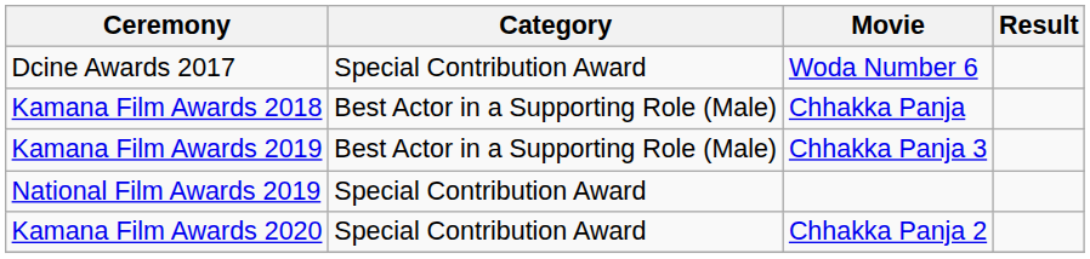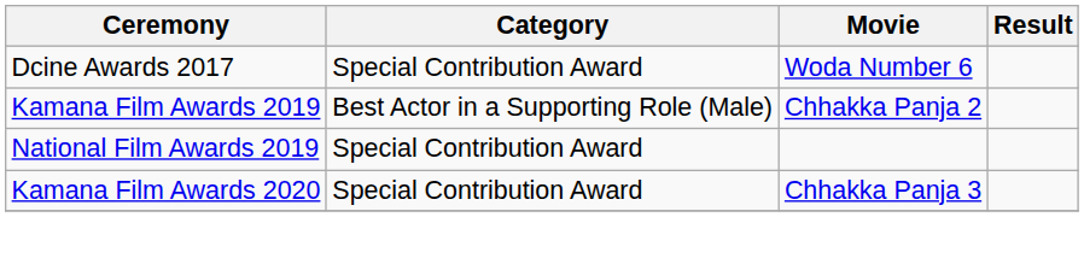 <table class="wikitable">
 <tr>
 <th>Ceremony</th>
 <th>Category</th>
 <th>Movie</th>
 <th>Result</th>
 </tr>
 <tr>
 <td>Dcine Awards 2017</td>
 <td>Special Contribution Award</td>
 <td><a href='#'>Woda Number 6</a></td>
 <td></td>
 </tr>
 <tr>
-<td><a href='#'>Kamana Film Awards 2018</a></td>
-<td>Best Actor in a Supporting Role (Male)</td>
-<td><a href='#'>Chhakka Panja</a></td>
-<td></td>
-</tr>
-<tr>
 <td><a href='#'>Kamana Film Awards 2019</a></td>
 <td>Best Actor in a Supporting Role (Male)</td>
-<td><a href='#'>Chhakka Panja 3</a></td>
+<td><a href='#'>Chhakka Panja 2</a></td>
 <td></td>
 </tr>
 <tr>
 <td><a href='#'>National Film Awards 2019</a></td>
 <td>Special Contribution Award</td>
 <td></td>
 <td></td>
 </tr>
 <tr>
 <td><a href='#'>Kamana Film Awards 2020</a></td>
 <td>Special Contribution Award</td>
-<td><a href='#'>Chhakka Panja 2</a></td>
+<td><a href='#'>Chhakka Panja 3</a></td>
 <td></td>
 </tr>
 <tr>
 </tr>
 </table>
